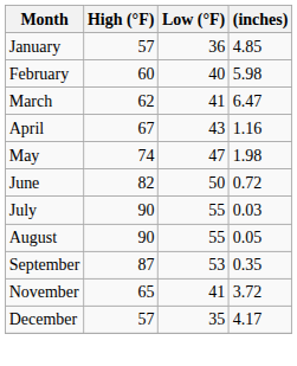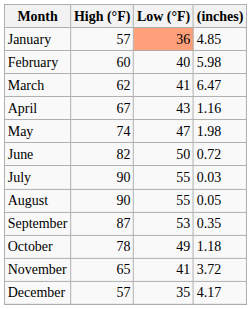 <table class="wikitable" style="font-size: 95%;">
 <tr>
 <th>Month</th>
 <th>High (°F)</th>
 <th>Low (°F)</th>
 <th> (inches)</th>
 </tr>
 <tr>
 <td>January</td>
 <td align="right">57</td>
-<td align="right">36</td>
+<td align="right" style="background: lightsalmon;">36</td>
 <td align="left">4.85</td>
 </tr>
 <tr>
 <td>February</td>
 <td align="right">60</td>
 <td align="right">40</td>
 <td align="left">5.98</td>
 </tr>
 <tr>
 <td>March</td>
 <td align="right">62</td>
 <td align="right">41</td>
 <td align="left">6.47</td>
 </tr>
 <tr>
 <td>April</td>
 <td align="right">67</td>
 <td align="right">43</td>
 <td align="left">1.16</td>
 </tr>
 <tr>
 <td>May</td>
 <td align="right">74</td>
 <td align="right">47</td>
 <td align="left">1.98</td>
 </tr>
 <tr>
 <td>June</td>
 <td align="right">82</td>
 <td align="right">50</td>
 <td align="left">0.72</td>
 </tr>
 <tr>
 <td>July</td>
 <td align="right">90</td>
 <td align="right">55</td>
 <td align="left">0.03</td>
 </tr>
 <tr>
 <td>August</td>
 <td align="right">90</td>
 <td align="right">55</td>
 <td align="left">0.05</td>
 </tr>
 <tr>
 <td>September</td>
 <td align="right">87</td>
 <td align="right">53</td>
 <td align="left">0.35</td>
 </tr>
 <tr>
+<td>October</td>
+<td align="right">78</td>
+<td align="right">49</td>
+<td align="left">1.18</td>
+</tr>
+<tr>
 <td>November</td>
 <td align="right">65</td>
 <td align="right">41</td>
 <td align="left">3.72</td>
 </tr>
 <tr>
 <td>December</td>
 <td align="right">57</td>
 <td align="right">35</td>
 <td align="left">4.17</td>
 </tr>
 <tr>
 </tr>
 </table>
